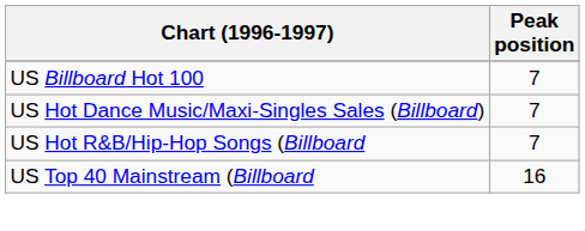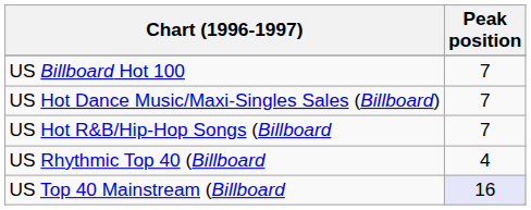 <table class="wikitable sortable">
 <tr>
 <th>Chart (1996-1997)</th>
 <th>Peak<br>position</th>
 </tr>
 <tr>
 </tr>
 <tr>
 </tr>
 <tr>
 <td>US <a href='#'><em>Billboard</em> Hot 100</a></td>
 <td align="center">7</td>
 </tr>
 <tr>
 <td>US <a href='#'>Hot Dance Music/Maxi-Singles Sales</a> (<em><a href='#'>Billboard</a></em>)</td>
 <td align="center">7</td>
 </tr>
 <tr>
 <td>US <a href='#'>Hot R&B/Hip-Hop Songs</a> (<em><a href='#'>Billboard</a></em></td>
 <td align="center">7</td>
 </tr>
 <tr>
+<td>US <a href='#'>Rhythmic Top 40</a> (<em><a href='#'>Billboard</a></em></td>
+<td align="center">4</td>
+</tr>
+<tr>
 <td>US <a href='#'>Top 40 Mainstream</a> (<em><a href='#'>Billboard</a></em></td>
-<td align="center">16</td>
+<td align="center" style="background: lavender;">16</td>
 </tr>
 </table>
